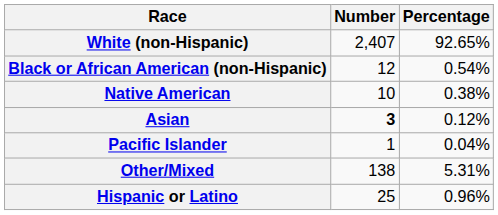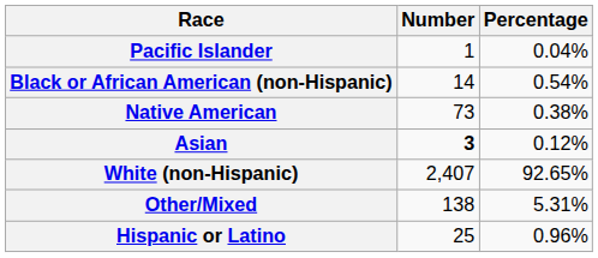 <table class="wikitable" style="text-align:right">
 <tr>
 <th scope="col">Race</th>
 <th scope="col">Number</th>
 <th scope="col">Percentage</th>
 </tr>
 <tr>
-<th scope="row"><a href='#'>White</a> (non-Hispanic)</th>
-<td>2,407</td>
-<td>92.65%</td>
+<th scope="row"><a href='#'>Pacific Islander</a></th>
+<td>1</td>
+<td>0.04%</td>
 </tr>
 <tr>
 <th scope="row"><a href='#'>Black or African American</a> (non-Hispanic)</th>
-<td>12</td>
+<td>14</td>
 <td>0.54%</td>
 </tr>
 <tr>
 <th scope="row"><a href='#'>Native American</a></th>
-<td>10</td>
+<td>73</td>
 <td>0.38%</td>
 </tr>
 <tr>
 <th scope="row"><a href='#'>Asian</a></th>
 <td><strong>3</strong></td>
 <td>0.12%</td>
 </tr>
 <tr>
-<th scope="row"><a href='#'>Pacific Islander</a></th>
-<td>1</td>
-<td>0.04%</td>
+<th scope="row"><a href='#'>White</a> (non-Hispanic)</th>
+<td>2,407</td>
+<td>92.65%</td>
 </tr>
 <tr>
 <th scope="row"><a href='#'>Other/Mixed</a></th>
 <td>138</td>
 <td>5.31%</td>
 </tr>
 <tr>
 <th scope="row"><a href='#'>Hispanic</a> or <a href='#'>Latino</a></th>
 <td>25</td>
 <td>0.96%</td>
 </tr>
 </table>
